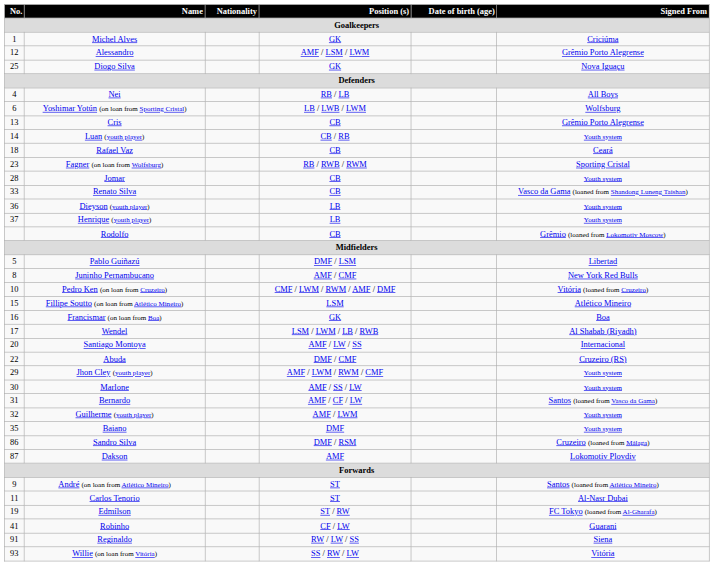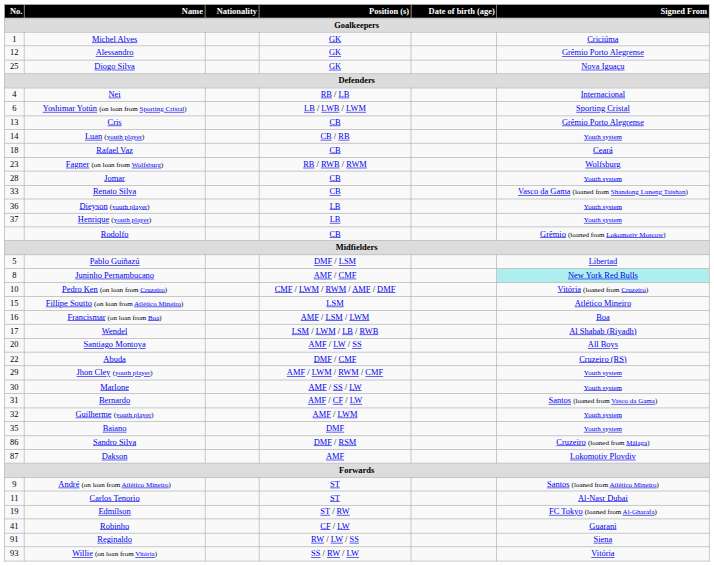 <table class="wikitable"  style="text-align:center; font-size:85%; width:90%;">
 <tr>
 <th style="background:black; color:white; text-align:right;">No.</th>
 <th style="background:black; color:white; text-align:right;">Name</th>
 <th style="background:black; color:white; text-align:right;">Nationality</th>
 <th style="background:black; color:white; text-align:right;">Position (s)</th>
 <th style="background:black; color:white; text-align:right;">Date of birth (age)</th>
 <th style="background:black; color:white; text-align:right;">Signed From</th>
 </tr>
 <tr>
 <th colspan="6"  style="background:#dcdcdc; text-align:center;">Goalkeepers</th>
 </tr>
 <tr>
 <td>1</td>
 <td><a href='#'>Michel Alves</a></td>
 <td></td>
 <td><a href='#'>GK</a></td>
 <td></td>
 <td> <a href='#'>Criciúma</a></td>
 </tr>
 <tr>
 <td>12</td>
 <td><a href='#'>Alessandro</a></td>
 <td></td>
-<td><a href='#'>AMF</a> / <a href='#'>LSM</a> / <a href='#'>LWM</a></td>
+<td><a href='#'>GK</a></td>
 <td></td>
 <td> <a href='#'>Grêmio Porto Alegrense</a></td>
 </tr>
 <tr>
 <td>25</td>
 <td><a href='#'>Diogo Silva</a></td>
 <td></td>
 <td><a href='#'>GK</a></td>
 <td></td>
 <td> <a href='#'>Nova Iguaçu</a></td>
 </tr>
 <tr>
 <th colspan="6"  style="background:#dcdcdc; text-align:center;">Defenders</th>
 </tr>
 <tr>
 <td>4</td>
 <td><a href='#'>Nei</a></td>
 <td></td>
 <td><a href='#'>RB</a> / <a href='#'>LB</a></td>
 <td></td>
-<td> <a href='#'>All Boys</a></td>
+<td> <a href='#'>Internacional</a></td>
 </tr>
 <tr>
 <td>6</td>
 <td><a href='#'>Yoshimar Yotún</a> <small>(on loan from <a href='#'>Sporting Cristal</a>)</small></td>
 <td></td>
 <td><a href='#'>LB</a> / <a href='#'>LWB</a> / <a href='#'>LWM</a></td>
 <td></td>
-<td> <a href='#'>Wolfsburg</a></td>
+<td> <a href='#'>Sporting Cristal</a></td>
 </tr>
 <tr>
 <td>13</td>
 <td><a href='#'>Cris</a></td>
 <td></td>
 <td><a href='#'>CB</a></td>
 <td></td>
 <td> <a href='#'>Grêmio Porto Alegrense</a></td>
 </tr>
 <tr>
 <td>14</td>
 <td><a href='#'>Luan</a> <small>(<a href='#'>youth player</a>)</small></td>
 <td></td>
 <td><a href='#'>CB</a> / <a href='#'>RB</a></td>
 <td></td>
 <td><small><a href='#'>Youth system</a></small></td>
 </tr>
 <tr>
 <td>18</td>
 <td><a href='#'>Rafael Vaz</a></td>
 <td></td>
 <td><a href='#'>CB</a></td>
 <td></td>
 <td> <a href='#'>Ceará</a></td>
 </tr>
 <tr>
 <td>23</td>
 <td><a href='#'>Fagner</a> <small>(on loan from <a href='#'>Wolfsburg</a>)</small></td>
 <td></td>
 <td><a href='#'>RB</a> / <a href='#'>RWB</a> / <a href='#'>RWM</a></td>
 <td></td>
-<td> <a href='#'>Sporting Cristal</a></td>
+<td> <a href='#'>Wolfsburg</a></td>
 </tr>
 <tr>
 <td>28</td>
 <td><a href='#'>Jomar</a></td>
 <td></td>
 <td><a href='#'>CB</a></td>
 <td></td>
 <td><small><a href='#'>Youth system</a></small></td>
 </tr>
 <tr>
 <td>33</td>
 <td><a href='#'>Renato Silva</a></td>
 <td></td>
 <td><a href='#'>CB</a></td>
 <td></td>
 <td> <a href='#'>Vasco da Gama</a> <small>(loaned from <a href='#'>Shandong Luneng Taishan</a>)</small></td>
 </tr>
 <tr>
 <td>36</td>
 <td><a href='#'>Dieyson</a> <small>(<a href='#'>youth player</a>)</small></td>
 <td></td>
 <td><a href='#'>LB</a></td>
 <td></td>
 <td><small><a href='#'>Youth system</a></small></td>
 </tr>
 <tr>
 <td>37</td>
 <td><a href='#'>Henrique</a> <small>(<a href='#'>youth player</a>)</small></td>
 <td></td>
 <td><a href='#'>LB</a></td>
 <td></td>
 <td><small><a href='#'>Youth system</a></small></td>
 </tr>
 <tr>
 <td></td>
 <td><a href='#'>Rodolfo</a></td>
 <td></td>
 <td><a href='#'>CB</a></td>
 <td></td>
 <td> <a href='#'>Grêmio</a> <small>(loaned from <a href='#'>Lokomotiv Moscow</a>)</small></td>
 </tr>
 <tr>
 <th colspan="7"  style="background:#dcdcdc; text-align:center;">Midfielders</th>
 </tr>
 <tr>
 <td>5</td>
 <td><a href='#'>Pablo Guiñazú</a></td>
 <td></td>
 <td><a href='#'>DMF</a> / <a href='#'>LSM</a></td>
 <td></td>
 <td> <a href='#'>Libertad</a></td>
 </tr>
 <tr>
 <td>8</td>
 <td><a href='#'>Juninho Pernambucano</a></td>
 <td></td>
 <td><a href='#'>AMF</a> / <a href='#'>CMF</a></td>
 <td></td>
-<td> <a href='#'>New York Red Bulls</a></td>
+<td style="background: paleturquoise;"> <a href='#'>New York Red Bulls</a></td>
 </tr>
 <tr>
 <td>10</td>
 <td><a href='#'>Pedro Ken</a> <small>(on loan from <a href='#'>Cruzeiro</a>)</small></td>
 <td></td>
 <td><a href='#'>CMF</a> / <a href='#'>LWM</a> / <a href='#'>RWM</a> / <a href='#'>AMF</a> / <a href='#'>DMF</a></td>
 <td></td>
 <td> <a href='#'>Vitória</a> <small>(loaned from <a href='#'>Cruzeiro</a>)</small></td>
 </tr>
 <tr>
 <td>15</td>
 <td><a href='#'>Fillipe Soutto</a> <small>(on loan from <a href='#'>Atlético Mineiro</a>)</small></td>
 <td></td>
 <td><a href='#'>LSM</a></td>
 <td></td>
 <td> <a href='#'>Atlético Mineiro</a></td>
 </tr>
 <tr>
 <td>16</td>
 <td><a href='#'>Francismar</a> <small>(on loan from <a href='#'>Boa</a>)</small></td>
 <td></td>
-<td><a href='#'>GK</a></td>
+<td><a href='#'>AMF</a> / <a href='#'>LSM</a> / <a href='#'>LWM</a></td>
 <td></td>
 <td> <a href='#'>Boa</a></td>
 </tr>
 <tr>
 <td>17</td>
 <td><a href='#'>Wendel</a></td>
 <td></td>
 <td><a href='#'>LSM</a> / <a href='#'>LWM</a> / <a href='#'>LB</a> / <a href='#'>RWB</a></td>
 <td></td>
 <td> <a href='#'>Al Shabab (Riyadh)</a></td>
 </tr>
 <tr>
 <td>20</td>
 <td><a href='#'>Santiago Montoya</a></td>
 <td></td>
 <td><a href='#'>AMF</a> / <a href='#'>LW</a> / <a href='#'>SS</a></td>
 <td></td>
-<td> <a href='#'>Internacional</a></td>
+<td> <a href='#'>All Boys</a></td>
 </tr>
 <tr>
 <td>22</td>
 <td><a href='#'>Abuda</a></td>
 <td></td>
 <td><a href='#'>DMF</a> / <a href='#'>CMF</a></td>
 <td></td>
 <td> <a href='#'>Cruzeiro (RS)</a></td>
 </tr>
 <tr>
 <td>29</td>
 <td><a href='#'>Jhon Cley</a> <small>(<a href='#'>youth player</a>)</small></td>
 <td></td>
 <td><a href='#'>AMF</a> / <a href='#'>LWM</a> / <a href='#'>RWM</a> / <a href='#'>CMF</a></td>
 <td></td>
 <td><small><a href='#'>Youth system</a></small></td>
 </tr>
 <tr>
 <td>30</td>
 <td><a href='#'>Marlone</a></td>
 <td></td>
 <td><a href='#'>AMF</a> / <a href='#'>SS</a> / <a href='#'>LW</a></td>
 <td></td>
 <td><small><a href='#'>Youth system</a></small></td>
 </tr>
 <tr>
 <td>31</td>
 <td><a href='#'>Bernardo</a></td>
 <td></td>
 <td><a href='#'>AMF</a> / <a href='#'>CF</a> / <a href='#'>LW</a></td>
 <td></td>
 <td> <a href='#'>Santos</a> <small>(loaned from <a href='#'>Vasco da Gama</a>)</small></td>
 </tr>
 <tr>
 <td>32</td>
 <td><a href='#'>Guilherme</a> <small>(<a href='#'>youth player</a>)</small></td>
 <td></td>
 <td><a href='#'>AMF</a> / <a href='#'>LWM</a></td>
 <td></td>
 <td><small><a href='#'>Youth system</a></small></td>
 </tr>
 <tr>
 <td>35</td>
 <td><a href='#'>Baiano</a></td>
 <td></td>
 <td><a href='#'>DMF</a></td>
 <td></td>
 <td><small><a href='#'>Youth system</a></small></td>
 </tr>
 <tr>
 <td>86</td>
 <td><a href='#'>Sandro Silva</a></td>
 <td></td>
 <td><a href='#'>DMF</a> / <a href='#'>RSM</a></td>
 <td></td>
 <td> <a href='#'>Cruzeiro</a> <small>(loaned from <a href='#'>Málaga</a>)</small></td>
 </tr>
 <tr>
 <td>87</td>
 <td><a href='#'>Dakson</a></td>
 <td></td>
 <td><a href='#'>AMF</a></td>
 <td></td>
 <td> <a href='#'>Lokomotiv Plovdiv</a></td>
 </tr>
 <tr>
 <th colspan="11"  style="background:#dcdcdc; text-align:center;">Forwards</th>
 </tr>
 <tr>
 <td>9</td>
 <td><a href='#'>André</a> <small>(on loan from <a href='#'>Atlético Mineiro</a>)</small></td>
 <td></td>
 <td><a href='#'>ST</a></td>
 <td></td>
 <td> <a href='#'>Santos</a> <small>(loaned from <a href='#'>Atlético Mineiro</a>)</small></td>
 </tr>
 <tr>
 <td>11</td>
 <td><a href='#'>Carlos Tenorio</a></td>
 <td></td>
 <td><a href='#'>ST</a></td>
 <td></td>
 <td> <a href='#'>Al-Nasr Dubai</a></td>
 </tr>
 <tr>
 <td>19</td>
 <td><a href='#'>Edmílson</a></td>
 <td></td>
 <td><a href='#'>ST</a> / <a href='#'>RW</a></td>
 <td></td>
 <td> <a href='#'>FC Tokyo</a> <small>(loaned from <a href='#'>Al-Gharafa</a>)</small></td>
 </tr>
 <tr>
 <td>41</td>
 <td><a href='#'>Robinho</a></td>
 <td></td>
 <td><a href='#'>CF</a> / <a href='#'>LW</a></td>
 <td></td>
 <td> <a href='#'>Guarani</a></td>
 </tr>
 <tr>
 <td>91</td>
 <td><a href='#'>Reginaldo</a></td>
 <td></td>
 <td><a href='#'>RW</a> / <a href='#'>LW</a> / <a href='#'>SS</a></td>
 <td></td>
 <td> <a href='#'>Siena</a></td>
 </tr>
 <tr>
 <td>93</td>
 <td><a href='#'>Willie</a> <small>(on loan from <a href='#'>Vitória</a>)</small></td>
 <td></td>
 <td><a href='#'>SS</a> / <a href='#'>RW</a> / <a href='#'>LW</a></td>
 <td></td>
 <td> <a href='#'>Vitória</a></td>
 </tr>
 </table>
